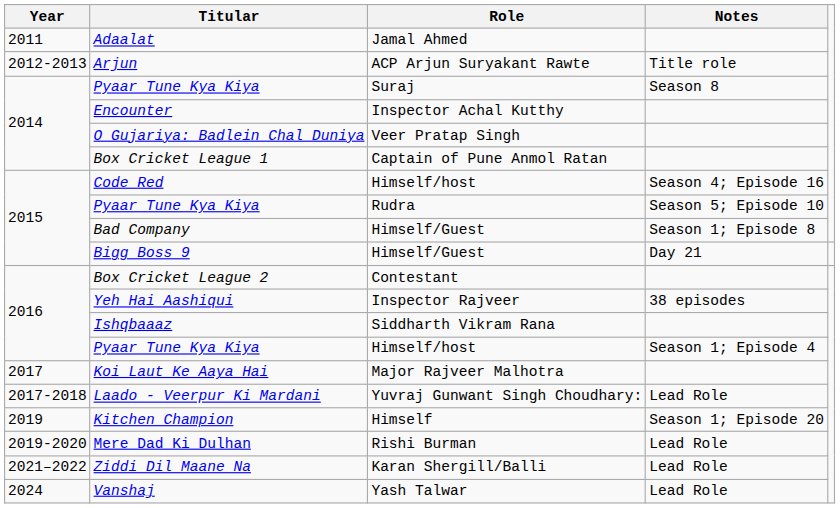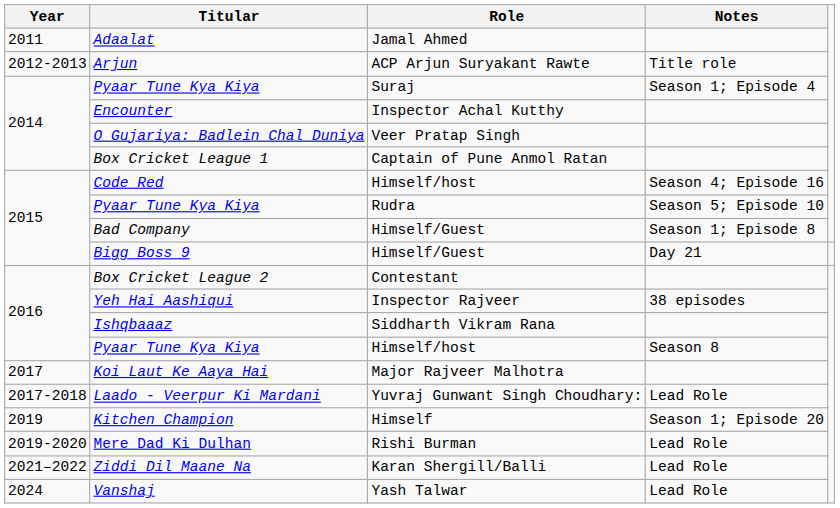 <table class="wikitable sortable">
 <tr>
 <th>Year</th>
 <th>Titular</th>
 <th>Role</th>
 <th class="unsortable">Notes</th>
 </tr>
 <tr>
 <td>2011</td>
 <td><em><a href='#'>Adaalat</a></em></td>
 <td>Jamal Ahmed</td>
 <td></td>
 </tr>
 <tr>
 <td>2012-2013</td>
 <td><em><a href='#'>Arjun</a></em></td>
 <td>ACP Arjun Suryakant Rawte</td>
 <td>Title role</td>
 </tr>
 <tr>
 <td rowspan="4">2014</td>
 <td><em><a href='#'>Pyaar Tune Kya Kiya</a></em></td>
 <td>Suraj</td>
-<td>Season 8</td>
+<td>Season 1; Episode 4</td>
 </tr>
 <tr>
 <td><em><a href='#'>Encounter</a></em></td>
 <td>Inspector Achal Kutthy</td>
 <td></td>
 </tr>
 <tr>
 <td><em><a href='#'>O Gujariya: Badlein Chal Duniya</a></em></td>
 <td>Veer Pratap Singh</td>
 <td></td>
 </tr>
 <tr>
 <td><em>Box Cricket League 1</em></td>
 <td>Captain of Pune Anmol Ratan</td>
 <td></td>
 </tr>
 <tr>
 <td rowspan="4">2015</td>
 <td><em><a href='#'>Code Red</a></em></td>
 <td>Himself/host</td>
 <td>Season 4; Episode 16</td>
 </tr>
 <tr>
 <td><em><a href='#'>Pyaar Tune Kya Kiya</a></em></td>
 <td>Rudra</td>
 <td>Season 5; Episode 10</td>
 </tr>
 <tr>
 <td><em>Bad Company</em></td>
 <td>Himself/Guest</td>
 <td>Season 1; Episode 8</td>
 </tr>
 <tr>
 <td><em><a href='#'>Bigg Boss 9</a></em></td>
 <td>Himself/Guest</td>
 <td>Day 21</td>
 <td></td>
 </tr>
 <tr>
 <td rowspan="4">2016</td>
 <td><em>Box Cricket League 2</em></td>
 <td>Contestant</td>
 <td></td>
 </tr>
 <tr>
 <td><em><a href='#'>Yeh Hai Aashiqui</a></em></td>
 <td>Inspector Rajveer</td>
 <td>38 episodes</td>
 </tr>
 <tr>
 <td><em><a href='#'>Ishqbaaaz</a></em></td>
 <td>Siddharth Vikram Rana</td>
 <td></td>
 </tr>
 <tr>
 <td><em><a href='#'>Pyaar Tune Kya Kiya</a></em></td>
 <td>Himself/host</td>
-<td>Season 1; Episode 4</td>
+<td>Season 8</td>
 </tr>
 <tr>
 <td>2017</td>
 <td><em><a href='#'>Koi Laut Ke Aaya Hai</a></em></td>
 <td>Major Rajveer Malhotra</td>
 <td></td>
 </tr>
 <tr>
 <td>2017-2018</td>
 <td><em><a href='#'>Laado - Veerpur Ki Mardani</a></em></td>
 <td>Yuvraj Gunwant Singh Choudhary:</td>
 <td>Lead Role</td>
 </tr>
 <tr>
 <td rowspan="1">2019</td>
 <td><em><a href='#'>Kitchen Champion</a></em></td>
 <td>Himself</td>
 <td>Season 1; Episode 20</td>
 </tr>
 <tr>
 <td>2019-2020</td>
 <td><a href='#'>Mere Dad Ki Dulhan</a></td>
 <td>Rishi Burman</td>
 <td>Lead Role</td>
 </tr>
 <tr>
 <td>2021–2022</td>
 <td><em><a href='#'>Ziddi Dil Maane Na</a></em></td>
 <td>Karan Shergill/Balli</td>
 <td>Lead Role</td>
 </tr>
 <tr>
 <td>2024</td>
 <td><em><a href='#'>Vanshaj</a></em></td>
 <td>Yash Talwar</td>
 <td>Lead Role</td>
 </tr>
 </table>
